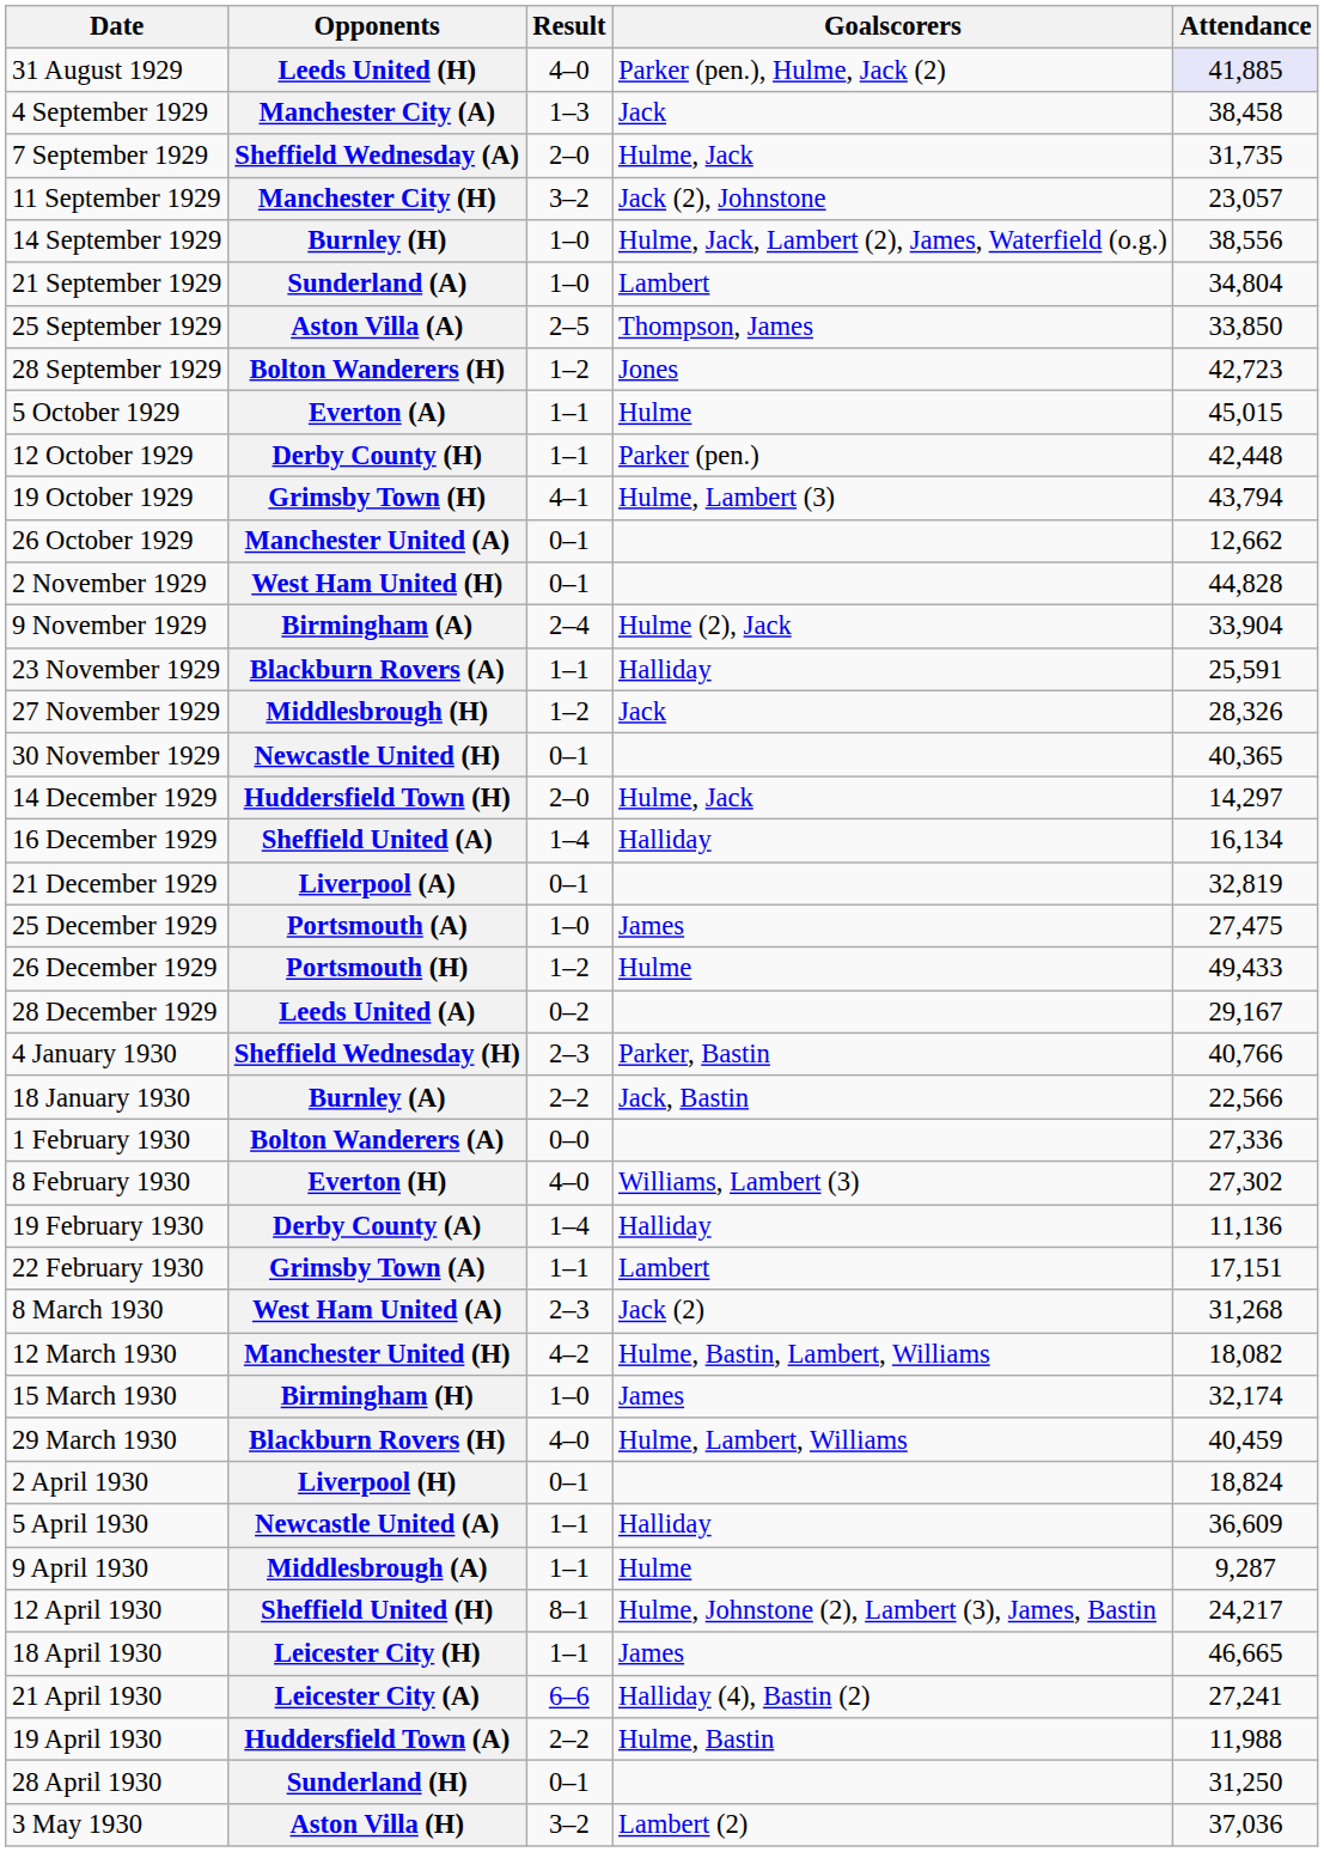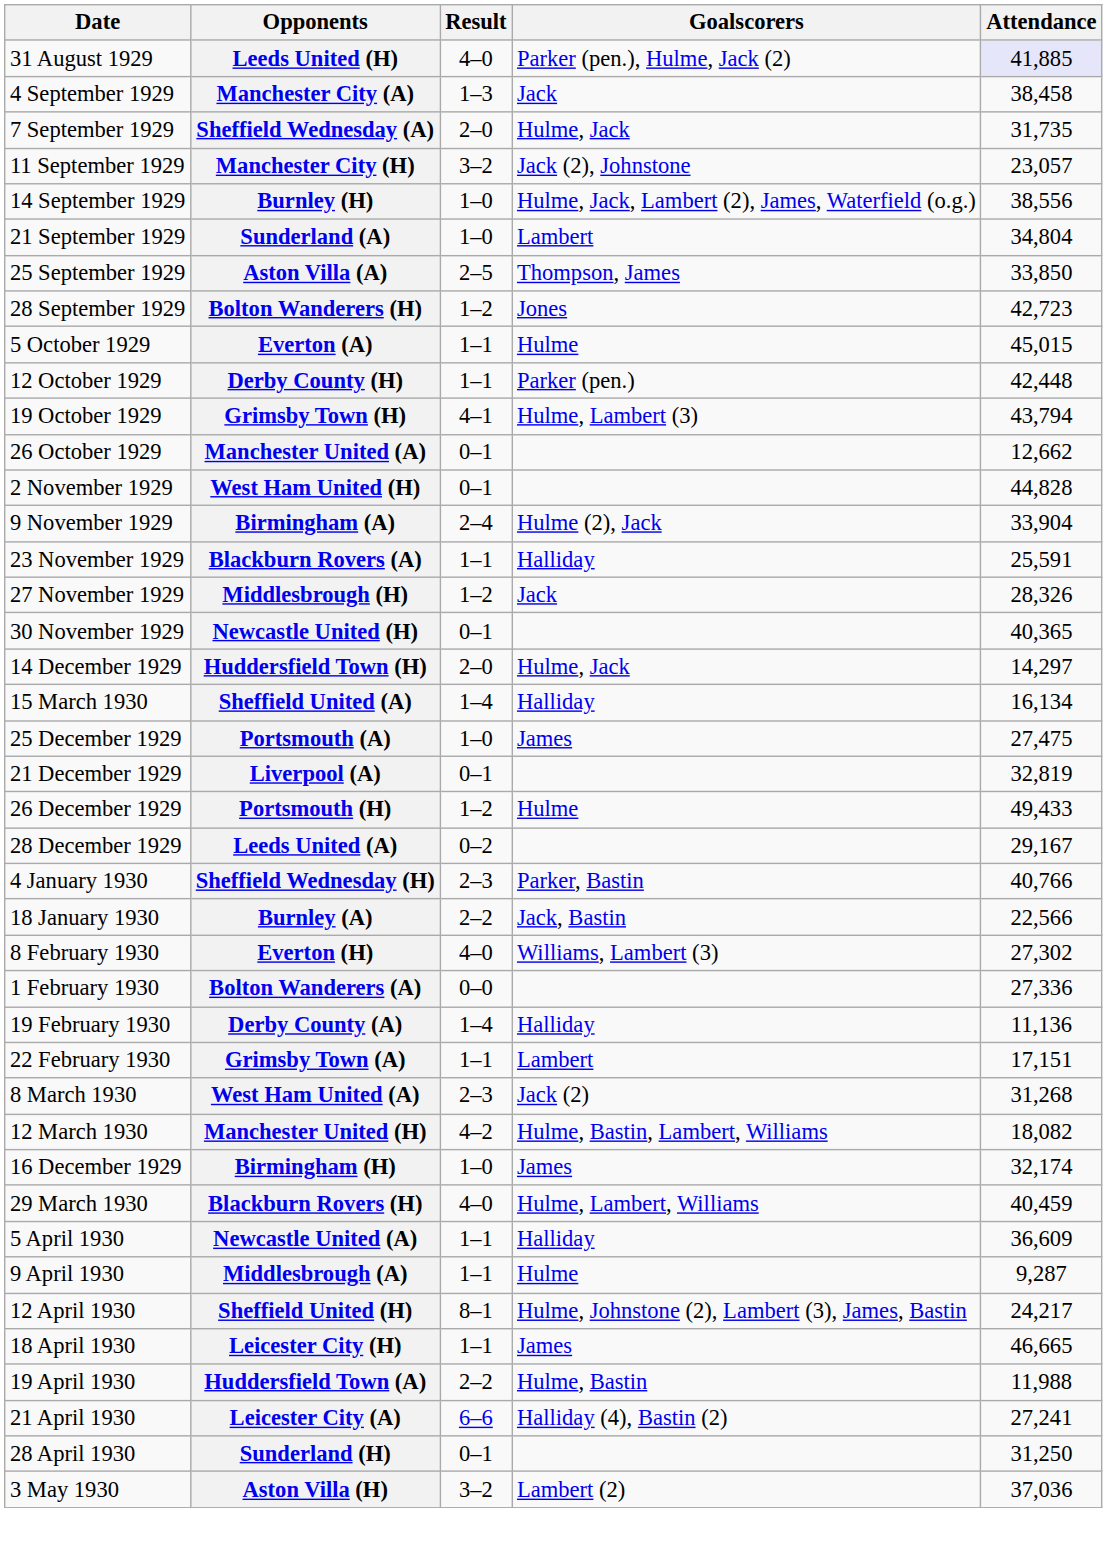 <table class="wikitable plainrowheaders sortable">
 <tr>
 <th scope="col">Date</th>
 <th scope="col">Opponents</th>
 <th scope="col">Result</th>
 <th scope="col" class="unsortable">Goalscorers</th>
 <th scope="col">Attendance</th>
 </tr>
 <tr>
 <td>31 August 1929</td>
 <th scope="row"><a href='#'>Leeds United</a> (H)</th>
 <td align="center">4–0</td>
 <td><a href='#'>Parker</a> (pen.), <a href='#'>Hulme</a>, <a href='#'>Jack</a> (2)</td>
 <td align="center" style="background: lavender;">41,885</td>
 </tr>
 <tr>
 <td>4 September 1929</td>
 <th scope="row"><a href='#'>Manchester City</a> (A)</th>
 <td align="center">1–3</td>
 <td><a href='#'>Jack</a></td>
 <td align="center">38,458</td>
 </tr>
 <tr>
 <td>7 September 1929</td>
 <th scope="row"><a href='#'>Sheffield Wednesday</a> (A)</th>
 <td align="center">2–0</td>
 <td><a href='#'>Hulme</a>, <a href='#'>Jack</a></td>
 <td align="center">31,735</td>
 </tr>
 <tr>
 <td>11 September 1929</td>
 <th scope="row"><a href='#'>Manchester City</a> (H)</th>
 <td align="center">3–2</td>
 <td><a href='#'>Jack</a> (2), <a href='#'>Johnstone</a></td>
 <td align="center">23,057</td>
 </tr>
 <tr>
 <td>14 September 1929</td>
 <th scope="row"><a href='#'>Burnley</a> (H)</th>
 <td align="center">1–0</td>
 <td><a href='#'>Hulme</a>, <a href='#'>Jack</a>, <a href='#'>Lambert</a> (2), <a href='#'>James</a>, <a href='#'>Waterfield</a> (o.g.)</td>
 <td align="center">38,556</td>
 </tr>
 <tr>
 <td>21 September 1929</td>
 <th scope="row"><a href='#'>Sunderland</a> (A)</th>
 <td align="center">1–0</td>
 <td><a href='#'>Lambert</a></td>
 <td align="center">34,804</td>
 </tr>
 <tr>
 <td>25 September 1929</td>
 <th scope="row"><a href='#'>Aston Villa</a> (A)</th>
 <td align="center">2–5</td>
 <td><a href='#'>Thompson</a>, <a href='#'>James</a></td>
 <td align="center">33,850</td>
 </tr>
 <tr>
 <td>28 September 1929</td>
 <th scope="row"><a href='#'>Bolton Wanderers</a> (H)</th>
 <td align="center">1–2</td>
 <td><a href='#'>Jones</a></td>
 <td align="center">42,723</td>
 </tr>
 <tr>
 <td>5 October 1929</td>
 <th scope="row"><a href='#'>Everton</a> (A)</th>
 <td align="center">1–1</td>
 <td><a href='#'>Hulme</a></td>
 <td align="center">45,015</td>
 </tr>
 <tr>
 <td>12 October 1929</td>
 <th scope="row"><a href='#'>Derby County</a> (H)</th>
 <td align="center">1–1</td>
 <td><a href='#'>Parker</a> (pen.)</td>
 <td align="center">42,448</td>
 </tr>
 <tr>
 <td>19 October 1929</td>
 <th scope="row"><a href='#'>Grimsby Town</a> (H)</th>
 <td align="center">4–1</td>
 <td><a href='#'>Hulme</a>, <a href='#'>Lambert</a> (3)</td>
 <td align="center">43,794</td>
 </tr>
 <tr>
 <td>26 October 1929</td>
 <th scope="row"><a href='#'>Manchester United</a> (A)</th>
 <td align="center">0–1</td>
 <td></td>
 <td align="center">12,662</td>
 </tr>
 <tr>
 <td>2 November 1929</td>
 <th scope="row"><a href='#'>West Ham United</a> (H)</th>
 <td align="center">0–1</td>
 <td></td>
 <td align="center">44,828</td>
 </tr>
 <tr>
 <td>9 November 1929</td>
 <th scope="row"><a href='#'>Birmingham</a> (A)</th>
 <td align="center">2–4</td>
 <td><a href='#'>Hulme</a> (2), <a href='#'>Jack</a></td>
 <td align="center">33,904</td>
 </tr>
 <tr>
 <td>23 November 1929</td>
 <th scope="row"><a href='#'>Blackburn Rovers</a> (A)</th>
 <td align="center">1–1</td>
 <td><a href='#'>Halliday</a></td>
 <td align="center">25,591</td>
 </tr>
 <tr>
 <td>27 November 1929</td>
 <th scope="row"><a href='#'>Middlesbrough</a> (H)</th>
 <td align="center">1–2</td>
 <td><a href='#'>Jack</a></td>
 <td align="center">28,326</td>
 </tr>
 <tr>
 <td>30 November 1929</td>
 <th scope="row"><a href='#'>Newcastle United</a> (H)</th>
 <td align="center">0–1</td>
 <td></td>
 <td align="center">40,365</td>
 </tr>
 <tr>
 <td>14 December 1929</td>
 <th scope="row"><a href='#'>Huddersfield Town</a> (H)</th>
 <td align="center">2–0</td>
 <td><a href='#'>Hulme</a>, <a href='#'>Jack</a></td>
 <td align="center">14,297</td>
 </tr>
 <tr>
-<td>16 December 1929</td>
+<td>15 March 1930</td>
 <th scope="row"><a href='#'>Sheffield United</a> (A)</th>
 <td align="center">1–4</td>
 <td><a href='#'>Halliday</a></td>
 <td align="center">16,134</td>
+</tr>
+<tr>
+<td>25 December 1929</td>
+<th scope="row"><a href='#'>Portsmouth</a> (A)</th>
+<td align="center">1–0</td>
+<td><a href='#'>James</a></td>
+<td align="center">27,475</td>
 </tr>
 <tr>
 <td>21 December 1929</td>
 <th scope="row"><a href='#'>Liverpool</a> (A)</th>
 <td align="center">0–1</td>
 <td></td>
 <td align="center">32,819</td>
-</tr>
-<tr>
-<td>25 December 1929</td>
-<th scope="row"><a href='#'>Portsmouth</a> (A)</th>
-<td align="center">1–0</td>
-<td><a href='#'>James</a></td>
-<td align="center">27,475</td>
 </tr>
 <tr>
 <td>26 December 1929</td>
 <th scope="row"><a href='#'>Portsmouth</a> (H)</th>
 <td align="center">1–2</td>
 <td><a href='#'>Hulme</a></td>
 <td align="center">49,433</td>
 </tr>
 <tr>
 <td>28 December 1929</td>
 <th scope="row"><a href='#'>Leeds United</a> (A)</th>
 <td align="center">0–2</td>
 <td></td>
 <td align="center">29,167</td>
 </tr>
 <tr>
 <td>4 January 1930</td>
 <th scope="row"><a href='#'>Sheffield Wednesday</a> (H)</th>
 <td align="center">2–3</td>
 <td><a href='#'>Parker</a>, <a href='#'>Bastin</a></td>
 <td align="center">40,766</td>
 </tr>
 <tr>
 <td>18 January 1930</td>
 <th scope="row"><a href='#'>Burnley</a> (A)</th>
 <td align="center">2–2</td>
 <td><a href='#'>Jack</a>, <a href='#'>Bastin</a></td>
 <td align="center">22,566</td>
 </tr>
 <tr>
+<td>8 February 1930</td>
+<th scope="row"><a href='#'>Everton</a> (H)</th>
+<td align="center">4–0</td>
+<td><a href='#'>Williams</a>, <a href='#'>Lambert</a> (3)</td>
+<td align="center">27,302</td>
+</tr>
+<tr>
 <td>1 February 1930</td>
 <th scope="row"><a href='#'>Bolton Wanderers</a> (A)</th>
 <td align="center">0–0</td>
 <td></td>
 <td align="center">27,336</td>
-</tr>
-<tr>
-<td>8 February 1930</td>
-<th scope="row"><a href='#'>Everton</a> (H)</th>
-<td align="center">4–0</td>
-<td><a href='#'>Williams</a>, <a href='#'>Lambert</a> (3)</td>
-<td align="center">27,302</td>
 </tr>
 <tr>
 <td>19 February 1930</td>
 <th scope="row"><a href='#'>Derby County</a> (A)</th>
 <td align="center">1–4</td>
 <td><a href='#'>Halliday</a></td>
 <td align="center">11,136</td>
 </tr>
 <tr>
 <td>22 February 1930</td>
 <th scope="row"><a href='#'>Grimsby Town</a> (A)</th>
 <td align="center">1–1</td>
 <td><a href='#'>Lambert</a></td>
 <td align="center">17,151</td>
 </tr>
 <tr>
 <td>8 March 1930</td>
 <th scope="row"><a href='#'>West Ham United</a> (A)</th>
 <td align="center">2–3</td>
 <td><a href='#'>Jack</a> (2)</td>
 <td align="center">31,268</td>
 </tr>
 <tr>
 <td>12 March 1930</td>
 <th scope="row"><a href='#'>Manchester United</a> (H)</th>
 <td align="center">4–2</td>
 <td><a href='#'>Hulme</a>, <a href='#'>Bastin</a>, <a href='#'>Lambert</a>, <a href='#'>Williams</a></td>
 <td align="center">18,082</td>
 </tr>
 <tr>
-<td>15 March 1930</td>
+<td>16 December 1929</td>
 <th scope="row"><a href='#'>Birmingham</a> (H)</th>
 <td align="center">1–0</td>
 <td><a href='#'>James</a></td>
 <td align="center">32,174</td>
 </tr>
 <tr>
 <td>29 March 1930</td>
 <th scope="row"><a href='#'>Blackburn Rovers</a> (H)</th>
 <td align="center">4–0</td>
 <td><a href='#'>Hulme</a>, <a href='#'>Lambert</a>, <a href='#'>Williams</a></td>
 <td align="center">40,459</td>
-</tr>
-<tr>
-<td>2 April 1930</td>
-<th scope="row"><a href='#'>Liverpool</a> (H)</th>
-<td align="center">0–1</td>
-<td></td>
-<td align="center">18,824</td>
 </tr>
 <tr>
 <td>5 April 1930</td>
 <th scope="row"><a href='#'>Newcastle United</a> (A)</th>
 <td align="center">1–1</td>
 <td><a href='#'>Halliday</a></td>
 <td align="center">36,609</td>
 </tr>
 <tr>
 <td>9 April 1930</td>
 <th scope="row"><a href='#'>Middlesbrough</a> (A)</th>
 <td align="center">1–1</td>
 <td><a href='#'>Hulme</a></td>
 <td align="center">9,287</td>
 </tr>
 <tr>
 <td>12 April 1930</td>
 <th scope="row"><a href='#'>Sheffield United</a> (H)</th>
 <td align="center">8–1</td>
 <td><a href='#'>Hulme</a>, <a href='#'>Johnstone</a> (2), <a href='#'>Lambert</a> (3), <a href='#'>James</a>, <a href='#'>Bastin</a></td>
 <td align="center">24,217</td>
 </tr>
 <tr>
 <td>18 April 1930</td>
 <th scope="row"><a href='#'>Leicester City</a> (H)</th>
 <td align="center">1–1</td>
 <td><a href='#'>James</a></td>
 <td align="center">46,665</td>
 </tr>
 <tr>
+<td>19 April 1930</td>
+<th scope="row"><a href='#'>Huddersfield Town</a> (A)</th>
+<td align="center">2–2</td>
+<td><a href='#'>Hulme</a>, <a href='#'>Bastin</a></td>
+<td align="center">11,988</td>
+</tr>
+<tr>
 <td>21 April 1930</td>
 <th scope="row"><a href='#'>Leicester City</a> (A)</th>
 <td align="center"><a href='#'>6–6</a></td>
 <td><a href='#'>Halliday</a> (4), <a href='#'>Bastin</a> (2)</td>
 <td align="center">27,241</td>
-</tr>
-<tr>
-<td>19 April 1930</td>
-<th scope="row"><a href='#'>Huddersfield Town</a> (A)</th>
-<td align="center">2–2</td>
-<td><a href='#'>Hulme</a>, <a href='#'>Bastin</a></td>
-<td align="center">11,988</td>
 </tr>
 <tr>
 <td>28 April 1930</td>
 <th scope="row"><a href='#'>Sunderland</a> (H)</th>
 <td align="center">0–1</td>
 <td></td>
 <td align="center">31,250</td>
 </tr>
 <tr>
 <td>3 May 1930</td>
 <th scope="row"><a href='#'>Aston Villa</a> (H)</th>
 <td align="center">3–2</td>
 <td><a href='#'>Lambert</a> (2)</td>
 <td align="center">37,036</td>
 </tr>
 </table>
